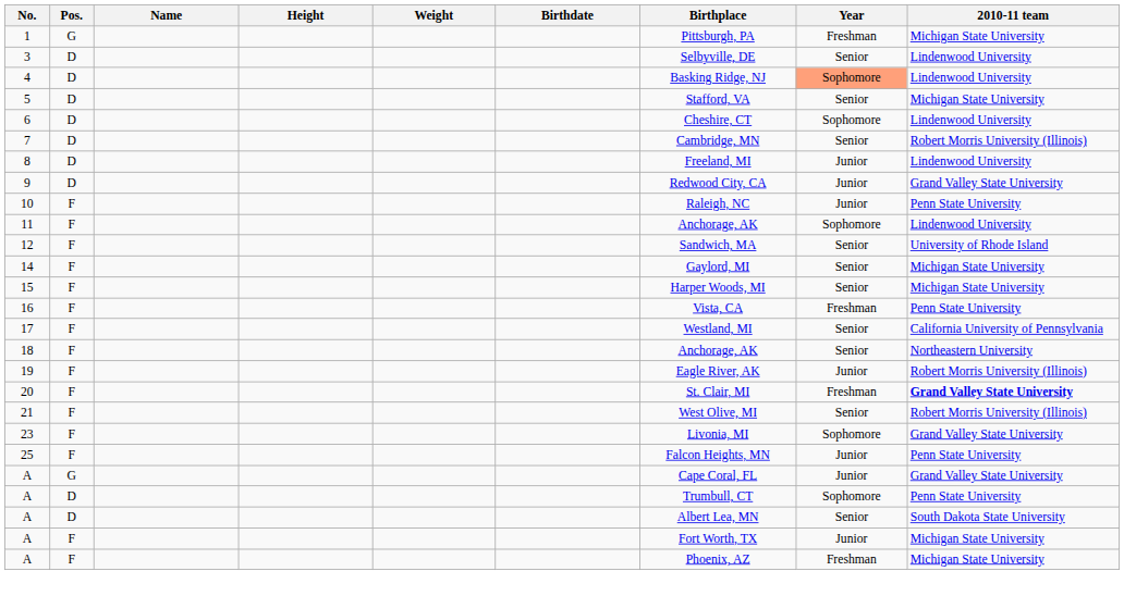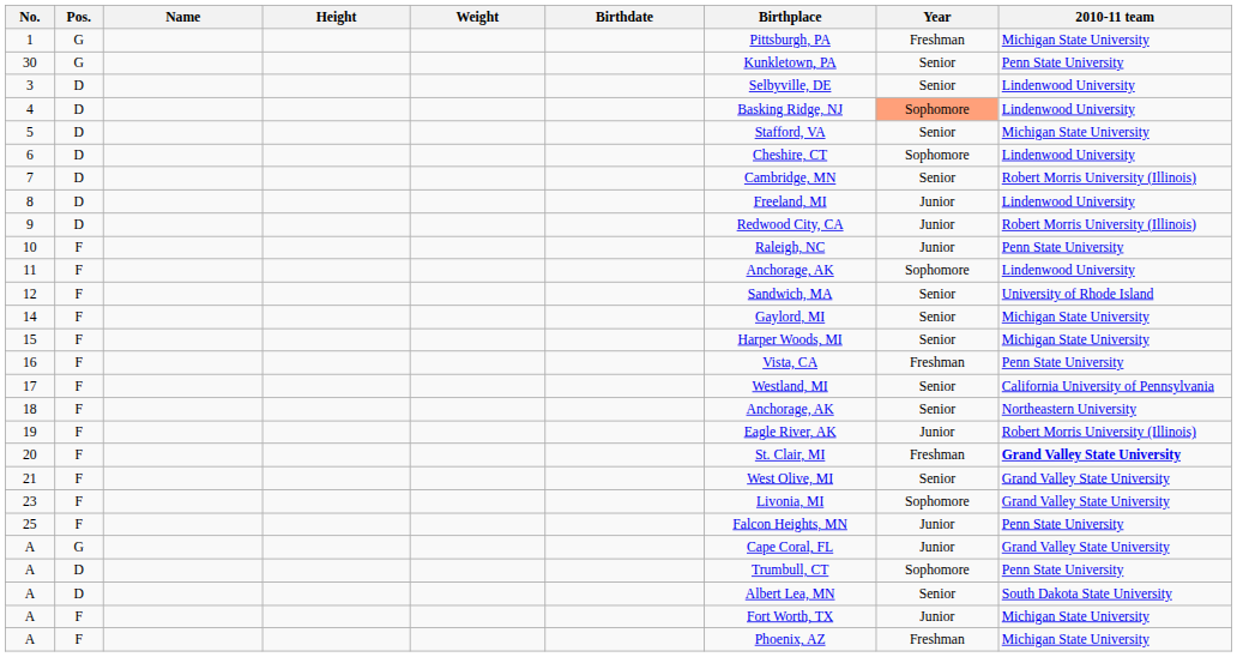 <table class="wikitable sortable" width="100%" style="font-size: 90%; text-align: center;">
 <tr>
 <th style="width:  4%;">No.</th>
 <th style="width:  4%;">Pos.</th>
 <th style="width: 13%;">Name</th>
 <th style="width: 12%;">Height</th>
 <th style="width: 11%;">Weight</th>
 <th style="width: 13%;">Birthdate</th>
 <th style="width: 14%;">Birthplace</th>
 <th style="width: 10%;">Year</th>
 <th style="width: 19%;">2010-11 team</th>
 </tr>
 <tr>
 <td>1</td>
 <td>G</td>
 <td align=left></td>
 <td></td>
 <td></td>
 <td align=right></td>
 <td><a href='#'>Pittsburgh, PA</a></td>
 <td>Freshman</td>
 <td align=left><a href='#'>Michigan State University</a></td>
+</tr>
+<tr>
+<td>30</td>
+<td>G</td>
+<td align=left></td>
+<td></td>
+<td></td>
+<td align=right></td>
+<td><a href='#'>Kunkletown, PA</a></td>
+<td>Senior</td>
+<td align=left><a href='#'>Penn State University</a></td>
 </tr>
 <tr>
 <td>3</td>
 <td>D</td>
 <td align=left></td>
 <td></td>
 <td></td>
 <td align=right></td>
 <td><a href='#'>Selbyville, DE</a></td>
 <td>Senior</td>
 <td align=left><a href='#'>Lindenwood University</a></td>
 </tr>
 <tr>
 <td>4</td>
 <td>D</td>
 <td align=left></td>
 <td></td>
 <td></td>
 <td align=right></td>
 <td><a href='#'>Basking Ridge, NJ</a></td>
 <td style="background: lightsalmon;">Sophomore</td>
 <td align=left><a href='#'>Lindenwood University</a></td>
 </tr>
 <tr>
 <td>5</td>
 <td>D</td>
 <td align=left></td>
 <td></td>
 <td></td>
 <td align=right></td>
 <td><a href='#'>Stafford, VA</a></td>
 <td>Senior</td>
 <td align=left><a href='#'>Michigan State University</a></td>
 </tr>
 <tr>
 <td>6</td>
 <td>D</td>
 <td align=left></td>
 <td></td>
 <td></td>
 <td align=right></td>
 <td><a href='#'>Cheshire, CT</a></td>
 <td>Sophomore</td>
 <td align=left><a href='#'>Lindenwood University</a></td>
 </tr>
 <tr>
 <td>7</td>
 <td>D</td>
 <td align=left></td>
 <td></td>
 <td></td>
 <td align=right></td>
 <td><a href='#'>Cambridge, MN</a></td>
 <td>Senior</td>
 <td align=left><a href='#'>Robert Morris University (Illinois)</a></td>
 </tr>
 <tr>
 <td>8</td>
 <td>D</td>
 <td align=left></td>
 <td></td>
 <td></td>
 <td align=right></td>
 <td><a href='#'>Freeland, MI</a></td>
 <td>Junior</td>
 <td align=left><a href='#'>Lindenwood University</a></td>
 </tr>
 <tr>
 <td>9</td>
 <td>D</td>
 <td align=left></td>
 <td></td>
 <td></td>
 <td align=right></td>
 <td><a href='#'>Redwood City, CA</a></td>
 <td>Junior</td>
-<td align=left><a href='#'>Grand Valley State University</a></td>
+<td align=left><a href='#'>Robert Morris University (Illinois)</a></td>
 </tr>
 <tr>
 <td>10</td>
 <td>F</td>
 <td align=left></td>
 <td></td>
 <td></td>
 <td align=right></td>
 <td><a href='#'>Raleigh, NC</a></td>
 <td>Junior</td>
 <td align=left><a href='#'>Penn State University</a></td>
 </tr>
 <tr>
 <td>11</td>
 <td>F</td>
 <td align=left></td>
 <td></td>
 <td></td>
 <td align=right></td>
 <td><a href='#'>Anchorage, AK</a></td>
 <td>Sophomore</td>
 <td align=left><a href='#'>Lindenwood University</a></td>
 </tr>
 <tr>
 <td>12</td>
 <td>F</td>
 <td align=left></td>
 <td></td>
 <td></td>
 <td align=right></td>
 <td><a href='#'>Sandwich, MA</a></td>
 <td>Senior</td>
 <td align=left><a href='#'>University of Rhode Island</a></td>
 </tr>
 <tr>
 <td>14</td>
 <td>F</td>
 <td align=left></td>
 <td></td>
 <td></td>
 <td align=right></td>
 <td><a href='#'>Gaylord, MI</a></td>
 <td>Senior</td>
 <td align=left><a href='#'>Michigan State University</a></td>
 </tr>
 <tr>
 <td>15</td>
 <td>F</td>
 <td align=left></td>
 <td></td>
 <td></td>
 <td align=right></td>
 <td><a href='#'>Harper Woods, MI</a></td>
 <td>Senior</td>
 <td align=left><a href='#'>Michigan State University</a></td>
 </tr>
 <tr>
 <td>16</td>
 <td>F</td>
 <td align=left></td>
 <td></td>
 <td></td>
 <td align=right></td>
 <td><a href='#'>Vista, CA</a></td>
 <td>Freshman</td>
 <td align=left><a href='#'>Penn State University</a></td>
 </tr>
 <tr>
 <td>17</td>
 <td>F</td>
 <td align=left></td>
 <td></td>
 <td></td>
 <td align=right></td>
 <td><a href='#'>Westland, MI</a></td>
 <td>Senior</td>
 <td align=left><a href='#'>California University of Pennsylvania</a></td>
 </tr>
 <tr>
 <td>18</td>
 <td>F</td>
 <td align=left></td>
 <td></td>
 <td></td>
 <td align=right></td>
 <td><a href='#'>Anchorage, AK</a></td>
 <td>Senior</td>
 <td align=left><a href='#'>Northeastern University</a></td>
 </tr>
 <tr>
 <td>19</td>
 <td>F</td>
 <td align=left></td>
 <td></td>
 <td></td>
 <td align=right></td>
 <td><a href='#'>Eagle River, AK</a></td>
 <td>Junior</td>
 <td align=left><a href='#'>Robert Morris University (Illinois)</a></td>
 </tr>
 <tr>
 <td>20</td>
 <td>F</td>
 <td align=left></td>
 <td></td>
 <td></td>
 <td align=right></td>
 <td><a href='#'>St. Clair, MI</a></td>
 <td>Freshman</td>
 <td align=left><strong><a href='#'>Grand Valley State University</a></strong></td>
 </tr>
 <tr>
 <td>21</td>
 <td>F</td>
 <td align=left></td>
 <td></td>
 <td></td>
 <td align=right></td>
 <td><a href='#'>West Olive, MI</a></td>
 <td>Senior</td>
-<td align=left><a href='#'>Robert Morris University (Illinois)</a></td>
+<td align=left><a href='#'>Grand Valley State University</a></td>
 </tr>
 <tr>
 <td>23</td>
 <td>F</td>
 <td align=left></td>
 <td></td>
 <td></td>
 <td align=right></td>
 <td><a href='#'>Livonia, MI</a></td>
 <td>Sophomore</td>
 <td align=left><a href='#'>Grand Valley State University</a></td>
 </tr>
 <tr>
 <td>25</td>
 <td>F</td>
 <td align=left></td>
 <td></td>
 <td></td>
 <td align=right></td>
 <td><a href='#'>Falcon Heights, MN</a></td>
 <td>Junior</td>
 <td align=left><a href='#'>Penn State University</a></td>
 </tr>
 <tr>
 <td>A</td>
 <td>G</td>
 <td align=left></td>
 <td></td>
 <td></td>
 <td align=right></td>
 <td><a href='#'>Cape Coral, FL</a></td>
 <td>Junior</td>
 <td align=left><a href='#'>Grand Valley State University</a></td>
 </tr>
 <tr>
 <td>A</td>
 <td>D</td>
 <td align=left></td>
 <td></td>
 <td></td>
 <td align=right></td>
 <td><a href='#'>Trumbull, CT</a></td>
 <td>Sophomore</td>
 <td align=left><a href='#'>Penn State University</a></td>
 </tr>
 <tr>
 <td>A</td>
 <td>D</td>
 <td align=left></td>
 <td></td>
 <td></td>
 <td align=right></td>
 <td><a href='#'>Albert Lea, MN</a></td>
 <td>Senior</td>
 <td align=left><a href='#'>South Dakota State University</a></td>
 </tr>
 <tr>
 <td>A</td>
 <td>F</td>
 <td align=left></td>
 <td></td>
 <td></td>
 <td align=right></td>
 <td><a href='#'>Fort Worth, TX</a></td>
 <td>Junior</td>
 <td align=left><a href='#'>Michigan State University</a></td>
 </tr>
 <tr>
 <td>A</td>
 <td>F</td>
 <td align=left></td>
 <td></td>
 <td></td>
 <td align=right></td>
 <td><a href='#'>Phoenix, AZ</a></td>
 <td>Freshman</td>
 <td align=left><a href='#'>Michigan State University</a></td>
 </tr>
 </table>
